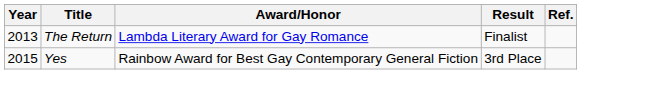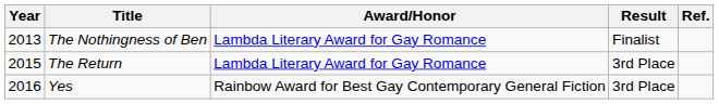 <table class="wikitable">
 <tr>
 <th>Year</th>
 <th>Title</th>
 <th>Award/Honor</th>
 <th>Result</th>
 <th>Ref.</th>
 </tr>
 <tr>
 <td>2013</td>
-<td><em>The Return</em></td>
+<td><em>The Nothingness of Ben</em></td>
 <td><a href='#'>Lambda Literary Award for Gay Romance</a></td>
 <td>Finalist</td>
 <td></td>
 </tr>
 <tr>
 <td>2015</td>
+<td><em>The Return</em></td>
+<td><a href='#'>Lambda Literary Award for Gay Romance</a></td>
+<td>3rd Place</td>
+<td></td>
+</tr>
+<tr>
+<td>2016</td>
 <td><em>Yes</em></td>
 <td>Rainbow Award for Best Gay Contemporary General Fiction</td>
 <td>3rd Place</td>
 <td></td>
 </tr>
 </table>
